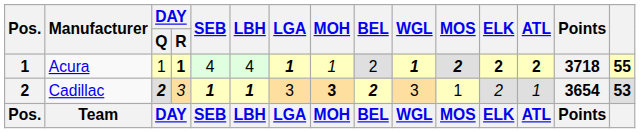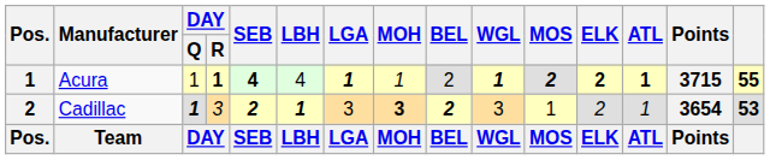 <table class="wikitable" style="font-size:85%;">
 <tr>
 <th rowspan="2">Pos.</th>
 <th rowspan="2">Manufacturer</th>
 <th colspan="2"><a href='#'>DAY</a></th>
 <th rowspan="2"><a href='#'>SEB</a></th>
 <th rowspan="2"><a href='#'>LBH</a></th>
 <th rowspan="2"><a href='#'>LGA</a></th>
 <th rowspan="2"><a href='#'>MOH</a></th>
 <th rowspan="2"><a href='#'>BEL</a></th>
 <th rowspan="2"><a href='#'>WGL</a></th>
 <th rowspan="2"><a href='#'>MOS</a></th>
 <th rowspan="2"><a href='#'>ELK</a></th>
 <th rowspan="2"><a href='#'>ATL</a></th>
 <th rowspan="2">Points</th>
 <th rowspan="2"></th>
 </tr>
 <tr>
 <th>Q</th>
 <th>R</th>
 </tr>
 <tr>
 <th>1</th>
 <td> <a href='#'>Acura</a></td>
 <td style="background:#ffffbf;" align="center">1</td>
 <td style="background:#ffffbf;" align="center"><strong>1</strong></td>
-<td style="background:#dfffdf;" align="center">4</td>
+<td style="background:#dfffdf;" align="center"><strong>4</strong></td>
 <td style="background:#dfffdf;" align="center">4</td>
 <td style="background:#ffffbf;" align="center"><strong><em>1</em></strong></td>
 <td style="background:#ffffbf;" align="center"><em>1</em></td>
 <td style="background:#dfdfdf;" align="center">2</td>
 <td style="background:#ffffbf;" align="center"><strong><em>1</em></strong></td>
 <td style="background:#dfdfdf;" align="center"><strong><em>2</em></strong></td>
 <td style="background:#ffffbf;" align="center"><strong>2</strong></td>
-<td style="background:#ffffbf;" align="center"><strong>2</strong></td>
-<th>3718</th>
+<td style="background:#ffffbf;" align="center"><strong>1</strong></td>
+<th>3715</th>
 <th style="background:#ffffbf;" align="center">55</th>
 </tr>
 <tr>
 <th>2</th>
 <td> <a href='#'>Cadillac</a></td>
-<td style="background:#dfdfdf;" align="center"><strong><em>2</em></strong></td>
+<td style="background:#dfdfdf;" align="center"><strong><em>1</em></strong></td>
 <td style="background:#ffdf9f;" align="center"><em>3</em></td>
-<td style="background:#ffffbf;" align="center"><strong><em>1</em></strong></td>
+<td style="background:#ffffbf;" align="center"><strong><em>2</em></strong></td>
 <td style="background:#ffffbf;" align="center"><strong><em>1</em></strong></td>
 <td style="background:#ffdf9f;" align="center">3</td>
 <td style="background:#ffdf9f;" align="center"><strong>3</strong></td>
 <td style="background:#ffffbf;" align="center"><strong><em>2</em></strong></td>
 <td style="background:#ffdf9f;" align="center">3</td>
 <td style="background:#ffffbf;" align="center">1</td>
 <td style="background:#dfdfdf;" align="center"><em>2</em></td>
 <td style="background:#dfdfdf;" align="center"><em>1</em></td>
 <th>3654</th>
 <th style="background:#dfdfdf;" align="center">53</th>
 </tr>
 <tr>
 <th>Pos.</th>
 <th>Team</th>
 <th colspan="2"><a href='#'>DAY</a></th>
 <th><a href='#'>SEB</a></th>
 <th><a href='#'>LBH</a></th>
 <th><a href='#'>LGA</a></th>
 <th><a href='#'>MOH</a></th>
 <th><a href='#'>BEL</a></th>
 <th><a href='#'>WGL</a></th>
 <th><a href='#'>MOS</a></th>
 <th><a href='#'>ELK</a></th>
 <th><a href='#'>ATL</a></th>
 <th>Points</th>
 <th></th>
 </tr>
 </table>
